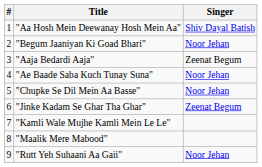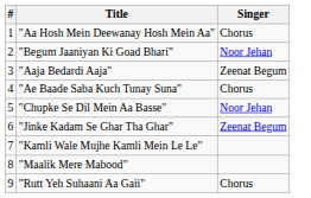 <table class="wikitable" style="font-size:95%;">
 <tr>
 <th>#</th>
 <th>Title</th>
 <th>Singer</th>
 </tr>
 <tr>
 <td>1</td>
 <td>"Aa Hosh Mein Deewanay Hosh Mein Aa"</td>
-<td><a href='#'>Shiv Dayal Batish</a></td>
+<td>Chorus</td>
 </tr>
 <tr>
 <td>2</td>
 <td>"Begum Jaaniyan Ki Goad Bhari"</td>
 <td><a href='#'>Noor Jehan</a></td>
 </tr>
 <tr>
 <td>3</td>
 <td>"Aaja Bedardi Aaja"</td>
 <td>Zeenat Begum</td>
 </tr>
 <tr>
 <td>4</td>
 <td>"Ae Baade Saba Kuch Tunay Suna"</td>
-<td><a href='#'>Noor Jehan</a></td>
+<td>Chorus</td>
 </tr>
 <tr>
 <td>5</td>
 <td>"Chupke Se Dil Mein Aa Basse"</td>
 <td><a href='#'>Noor Jehan</a></td>
 </tr>
 <tr>
 <td>6</td>
 <td>"Jinke Kadam Se Ghar Tha Ghar"</td>
 <td><a href='#'>Zeenat Begum</a></td>
 </tr>
 <tr>
 <td>7</td>
 <td>"Kamli Wale Mujhe Kamli Mein Le Le"</td>
 <td></td>
 </tr>
 <tr>
 <td>8</td>
 <td>"Maalik Mere Mabood"</td>
 <td></td>
 </tr>
 <tr>
 <td>9</td>
 <td>"Rutt Yeh Suhaani Aa Gaii"</td>
-<td><a href='#'>Noor Jehan</a></td>
+<td>Chorus</td>
 </tr>
 </table>
